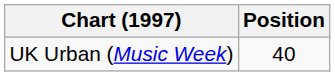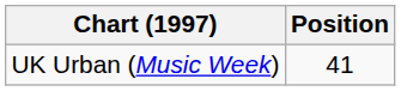 <table class="wikitable sortable">
 <tr>
 <th align="left">Chart (1997)</th>
 <th align="center">Position</th>
 </tr>
 <tr>
 <td>UK Urban (<em><a href='#'>Music Week</a></em>)</td>
-<td align="center">40</td>
+<td align="center">41</td>
 </tr>
 </table>
